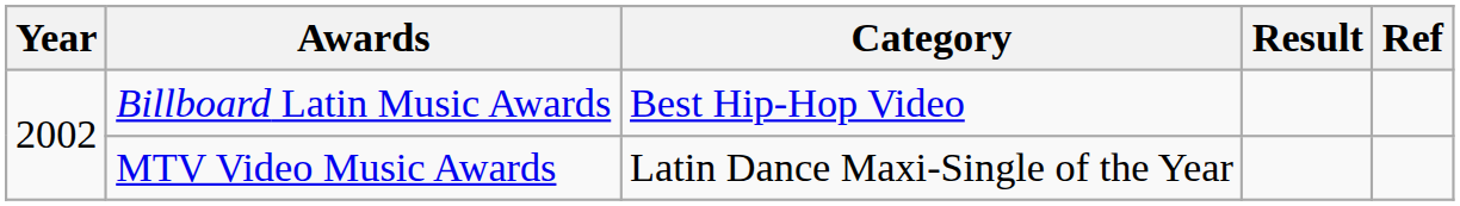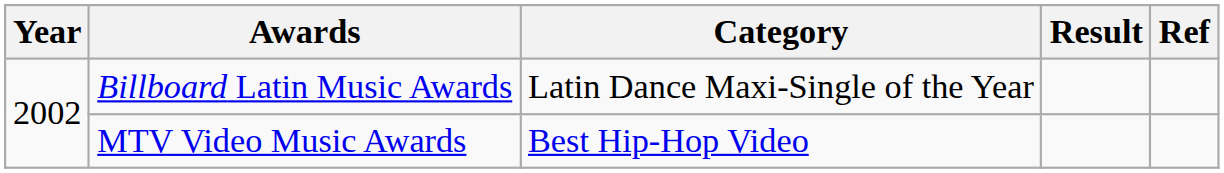 <table class="wikitable sortable">
 <tr>
 <th>Year</th>
 <th>Awards</th>
 <th>Category</th>
 <th>Result</th>
 <th>Ref</th>
 </tr>
 <tr>
 <td rowspan="2">2002</td>
 <td><a href='#'><em>Billboard</em> Latin Music Awards</a></td>
-<td><a href='#'>Best Hip-Hop Video</a></td>
+<td>Latin Dance Maxi-Single of the Year</td>
 <td></td>
 <td></td>
 </tr>
 <tr>
 <td><a href='#'>MTV Video Music Awards</a></td>
-<td>Latin Dance Maxi-Single of the Year</td>
+<td><a href='#'>Best Hip-Hop Video</a></td>
 <td></td>
 <td><br></td>
 </tr>
 </table>
